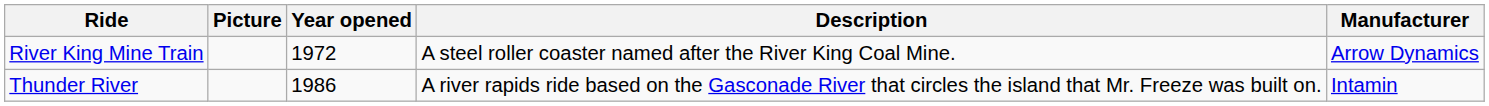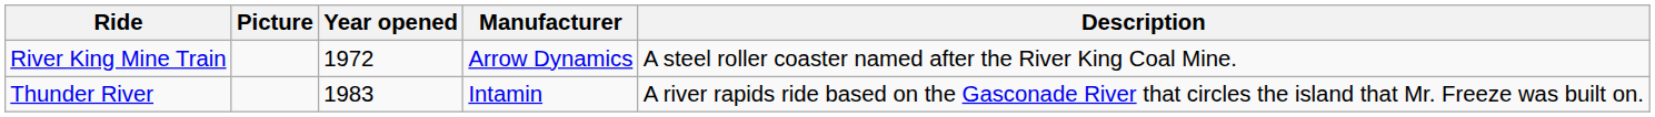 <table class="wikitable">
 <tr>
 <th>Ride</th>
 <th>Picture</th>
 <th>Year opened</th>
+<th>Manufacturer</th>
 <th>Description</th>
-<th>Manufacturer</th>
 </tr>
 <tr>
 <td><a href='#'>River King Mine Train</a></td>
 <td></td>
 <td>1972</td>
+<td><a href='#'>Arrow Dynamics</a></td>
 <td>A steel roller coaster named after the River King Coal Mine.</td>
-<td><a href='#'>Arrow Dynamics</a></td>
 </tr>
 <tr>
 <td><a href='#'>Thunder River</a></td>
 <td></td>
-<td>1986</td>
+<td>1983</td>
+<td><a href='#'>Intamin</a></td>
 <td>A river rapids ride based on the <a href='#'>Gasconade River</a> that circles the island that Mr. Freeze was built on.</td>
-<td><a href='#'>Intamin</a></td>
 </tr>
 </table>
